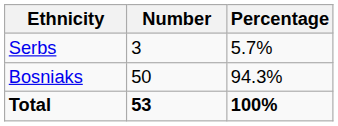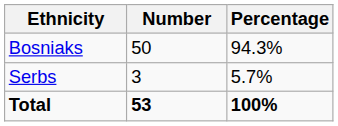 <table class="wikitable">
 <tr>
 <th width="100px">Ethnicity</th>
 <th width="80px">Number</th>
 <th width="80px">Percentage</th>
 </tr>
 <tr>
+<td><a href='#'>Bosniaks</a></td>
+<td>50</td>
+<td>94.3%</td>
+</tr>
+<tr>
 <td><a href='#'>Serbs</a></td>
 <td>3</td>
 <td>5.7%</td>
-</tr>
-<tr>
-<td><a href='#'>Bosniaks</a></td>
-<td>50</td>
-<td>94.3%</td>
 </tr>
 <tr>
 <td><strong>Total</strong></td>
 <td><strong>53</strong></td>
 <td><strong>100%</strong></td>
 </tr>
 </table>
